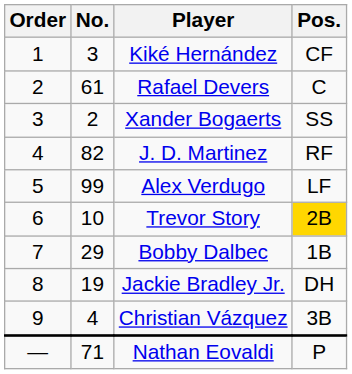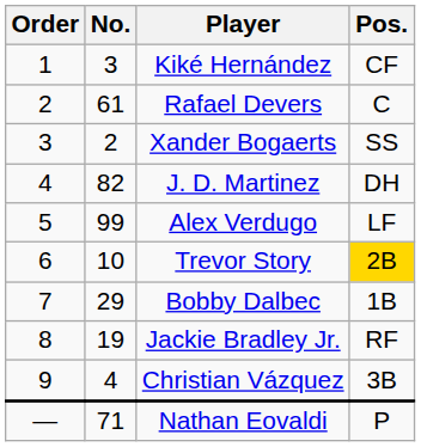 <table class="wikitable plainrowheaders" style="text-align:center;">
 <tr>
 <th>Order</th>
 <th>No.</th>
 <th>Player</th>
 <th>Pos.</th>
 </tr>
 <tr>
 <td>1</td>
 <td>3</td>
 <td><a href='#'>Kiké Hernández</a></td>
 <td>CF</td>
 </tr>
 <tr>
 <td>2</td>
 <td>61</td>
 <td><a href='#'>Rafael Devers</a></td>
 <td>C</td>
 </tr>
 <tr>
 <td>3</td>
 <td>2</td>
 <td><a href='#'>Xander Bogaerts</a></td>
 <td>SS</td>
 </tr>
 <tr>
 <td>4</td>
 <td>82</td>
 <td><a href='#'>J. D. Martinez</a></td>
-<td>RF</td>
+<td>DH</td>
 </tr>
 <tr>
 <td>5</td>
 <td>99</td>
 <td><a href='#'>Alex Verdugo</a></td>
 <td>LF</td>
 </tr>
 <tr>
 <td>6</td>
 <td>10</td>
 <td><a href='#'>Trevor Story</a></td>
 <td style="background: gold;">2B</td>
 </tr>
 <tr>
 <td>7</td>
 <td>29</td>
 <td><a href='#'>Bobby Dalbec</a></td>
 <td>1B</td>
 </tr>
 <tr>
 <td>8</td>
 <td>19</td>
 <td><a href='#'>Jackie Bradley Jr.</a></td>
-<td>DH</td>
+<td>RF</td>
 </tr>
 <tr style="border-bottom:2px solid black">
 <td>9</td>
 <td>4</td>
 <td><a href='#'>Christian Vázquez</a></td>
 <td>3B</td>
 </tr>
 <tr>
 <td>—</td>
 <td>71</td>
 <td><a href='#'>Nathan Eovaldi</a></td>
 <td>P</td>
 </tr>
 </table>
